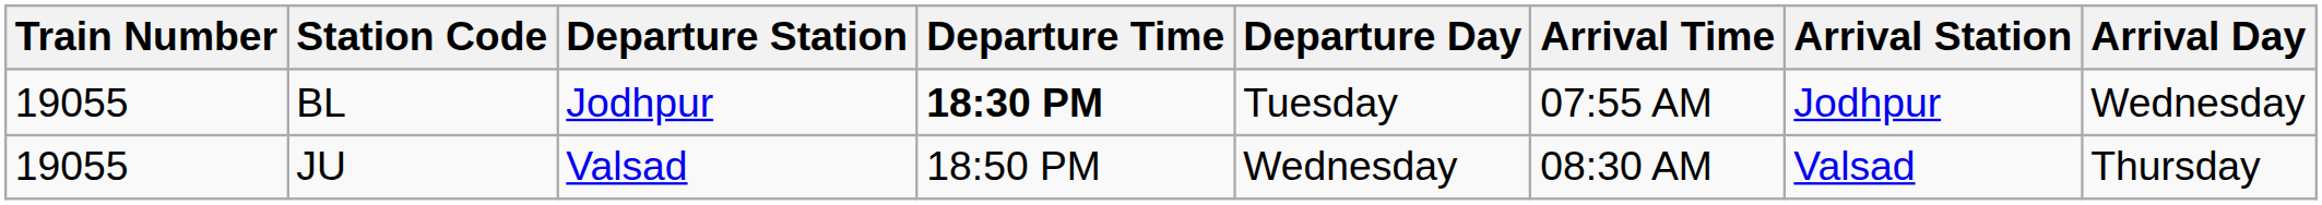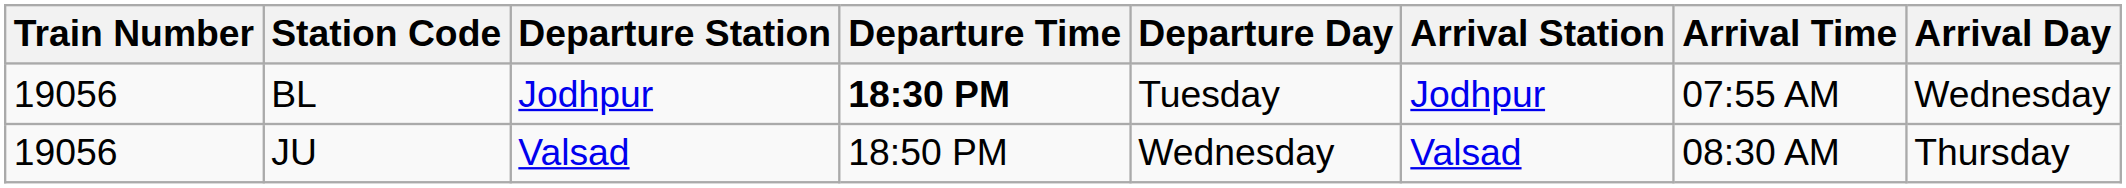 <table class="wikitable">
 <tr>
 <th>Train Number</th>
 <th>Station Code</th>
 <th>Departure Station</th>
 <th>Departure Time</th>
 <th>Departure Day</th>
+<th>Arrival Station</th>
 <th>Arrival Time</th>
-<th>Arrival Station</th>
 <th>Arrival Day</th>
 </tr>
 <tr>
-<td>19055</td>
+<td>19056</td>
 <td>BL</td>
 <td><a href='#'>Jodhpur</a></td>
 <td><strong>18:30 PM</strong></td>
 <td>Tuesday</td>
+<td><a href='#'>Jodhpur</a></td>
 <td>07:55 AM</td>
-<td><a href='#'>Jodhpur</a></td>
 <td>Wednesday</td>
 </tr>
 <tr>
-<td>19055</td>
+<td>19056</td>
 <td>JU</td>
 <td><a href='#'>Valsad</a></td>
 <td>18:50 PM</td>
 <td>Wednesday</td>
+<td><a href='#'>Valsad</a></td>
 <td>08:30 AM</td>
-<td><a href='#'>Valsad</a></td>
 <td>Thursday</td>
 </tr>
 </table>
